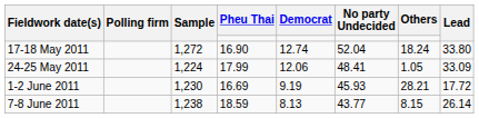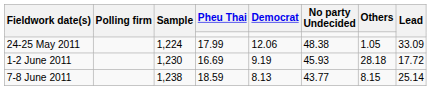 <table class="wikitable">
 <tr>
 <th rowspan="2">Fieldwork date(s)</th>
 <th rowspan="2">Polling firm</th>
 <th rowspan="2">Sample</th>
 <th><a href='#'>Pheu Thai</a></th>
 <th><a href='#'>Democrat</a></th>
 <th>No party<br>Undecided</th>
 <th>Others</th>
 <th rowspan="2">Lead</th>
 </tr>
 <tr>
 <td></td>
 <td></td>
 <td></td>
 <td></td>
 </tr>
 <tr>
-<td>17-18 May 2011</td>
-<td></td>
-<td>1,272</td>
-<td>16.90</td>
-<td>12.74</td>
-<td>52.04</td>
-<td>18.24</td>
-<td>33.80</td>
-</tr>
-<tr>
 <td>24-25 May 2011</td>
 <td></td>
 <td>1,224</td>
 <td>17.99</td>
 <td>12.06</td>
-<td>48.41</td>
+<td>48.38</td>
 <td>1.05</td>
 <td>33.09</td>
 </tr>
 <tr>
 <td>1-2 June 2011</td>
 <td></td>
 <td>1,230</td>
 <td>16.69</td>
 <td>9.19</td>
 <td>45.93</td>
-<td>28.21</td>
+<td>28.18</td>
 <td>17.72</td>
 </tr>
 <tr>
 <td>7-8 June 2011</td>
 <td></td>
 <td>1,238</td>
 <td>18.59</td>
 <td>8.13</td>
 <td>43.77</td>
 <td>8.15</td>
-<td>26.14</td>
+<td>25.14</td>
 </tr>
 </table>
